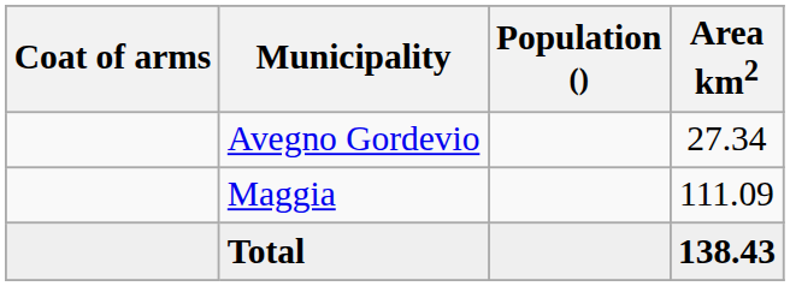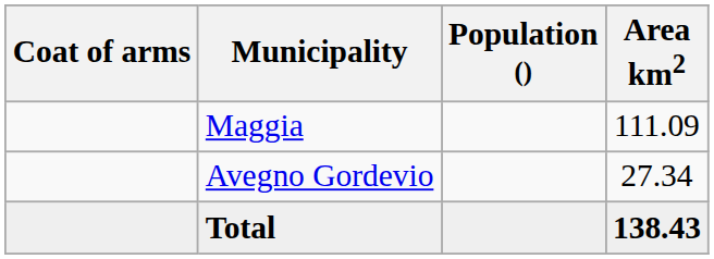 <table class="wikitable">
 <tr>
 <th>Coat of arms</th>
 <th>Municipality</th>
 <th>Population<br><small>()</small></th>
 <th>Area <br>km<sup>2</sup></th>
 </tr>
 <tr>
 <td></td>
+<td><a href='#'>Maggia</a></td>
+<td align="center"></td>
+<td align="center">111.09</td>
+</tr>
+<tr>
+<td></td>
 <td><a href='#'>Avegno Gordevio</a></td>
 <td align="center"></td>
 <td align="center">27.34</td>
-</tr>
-<tr>
-<td></td>
-<td><a href='#'>Maggia</a></td>
-<td align="center"></td>
-<td align="center">111.09</td>
 </tr>
 <tr>
 <td bgcolor="#EFEFEF"></td>
 <td bgcolor="#EFEFEF"><strong>Total</strong></td>
 <td bgcolor="#EFEFEF" align="center"></td>
 <td bgcolor="#EFEFEF" align="center"><strong>138.43</strong></td>
 </tr>
 </table>
